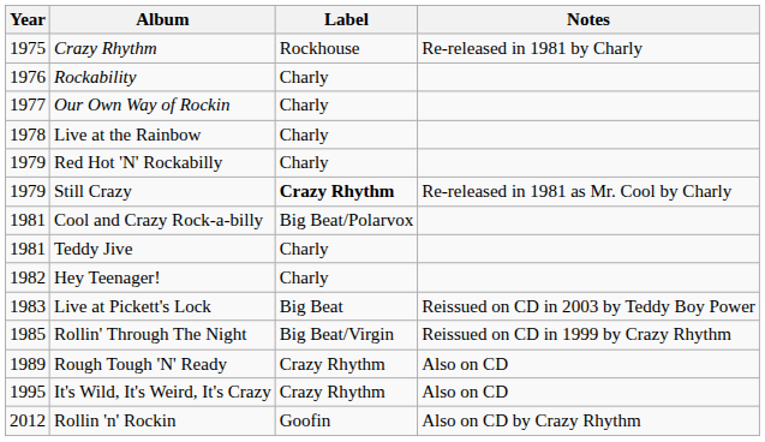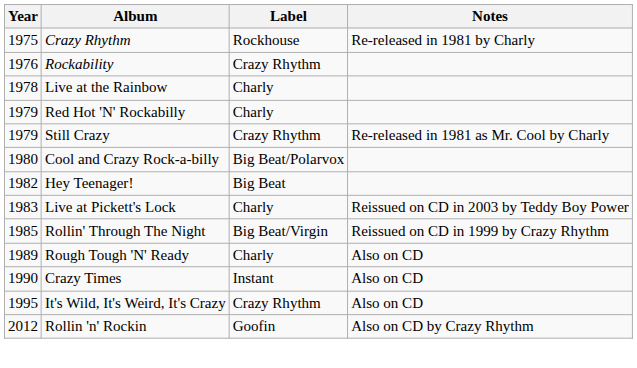 <table class="wikitable">
 <tr>
 <th>Year</th>
 <th>Album</th>
 <th>Label</th>
 <th>Notes</th>
 </tr>
 <tr>
 <td>1975</td>
 <td><em>Crazy Rhythm</em></td>
 <td>Rockhouse</td>
 <td>Re-released in 1981 by Charly</td>
 </tr>
 <tr>
 <td>1976</td>
 <td><em>Rockability</em></td>
-<td>Charly</td>
-<td></td>
-</tr>
-<tr>
-<td>1977</td>
-<td><em>Our Own Way of Rockin<strong></td>
-<td>Charly</td>
+<td>Crazy Rhythm</td>
 <td></td>
 </tr>
 <tr>
 <td>1978</td>
 <td></em>Live at the Rainbow<em></td>
 <td>Charly</td>
 <td></td>
 </tr>
 <tr>
 <td>1979</td>
 <td></em>Red Hot 'N' Rockabilly<em></td>
 <td>Charly</td>
 <td></td>
 </tr>
 <tr>
 <td>1979</td>
 <td></em>Still Crazy<em></td>
-<td><strong>Crazy Rhythm</strong></td>
+<td>Crazy Rhythm</td>
 <td>Re-released in 1981 as Mr. Cool by Charly</td>
 </tr>
 <tr>
-<td>1981</td>
+<td>1980</td>
 <td></em>Cool and Crazy Rock-a-billy<em></td>
 <td>Big Beat/Polarvox</td>
 <td></td>
 </tr>
 <tr>
-<td>1981</td>
-<td></em>Teddy Jive<em></td>
-<td>Charly</td>
-<td></td>
-</tr>
-<tr>
 <td>1982</td>
 <td></em>Hey Teenager!<em></td>
-<td>Charly</td>
+<td>Big Beat</td>
 <td></td>
 </tr>
 <tr>
 <td>1983</td>
 <td></em>Live at Pickett's Lock<em></td>
-<td>Big Beat</td>
+<td>Charly</td>
 <td>Reissued on CD in 2003 by Teddy Boy Power</td>
 </tr>
 <tr>
 <td>1985</td>
 <td></em>Rollin' Through The Night<em></td>
 <td>Big Beat/Virgin</td>
 <td>Reissued on CD in 1999 by Crazy Rhythm</td>
 </tr>
 <tr>
 <td>1989</td>
 <td></em>Rough Tough 'N' Ready<em></td>
-<td>Crazy Rhythm</td>
+<td>Charly</td>
+<td>Also on CD</td>
+</tr>
+<tr>
+<td>1990</td>
+<td></em>Crazy Times<em></td>
+<td>Instant</td>
 <td>Also on CD</td>
 </tr>
 <tr>
 <td>1995</td>
 <td></em>It's Wild, It's Weird, It's Crazy<em></td>
 <td>Crazy Rhythm</td>
 <td>Also on CD</td>
 </tr>
 <tr>
 <td>2012</td>
 <td></em>Rollin 'n' Rockin<em></td>
 <td>Goofin</td>
 <td>Also on CD by Crazy Rhythm</td>
 </tr>
 </table>
